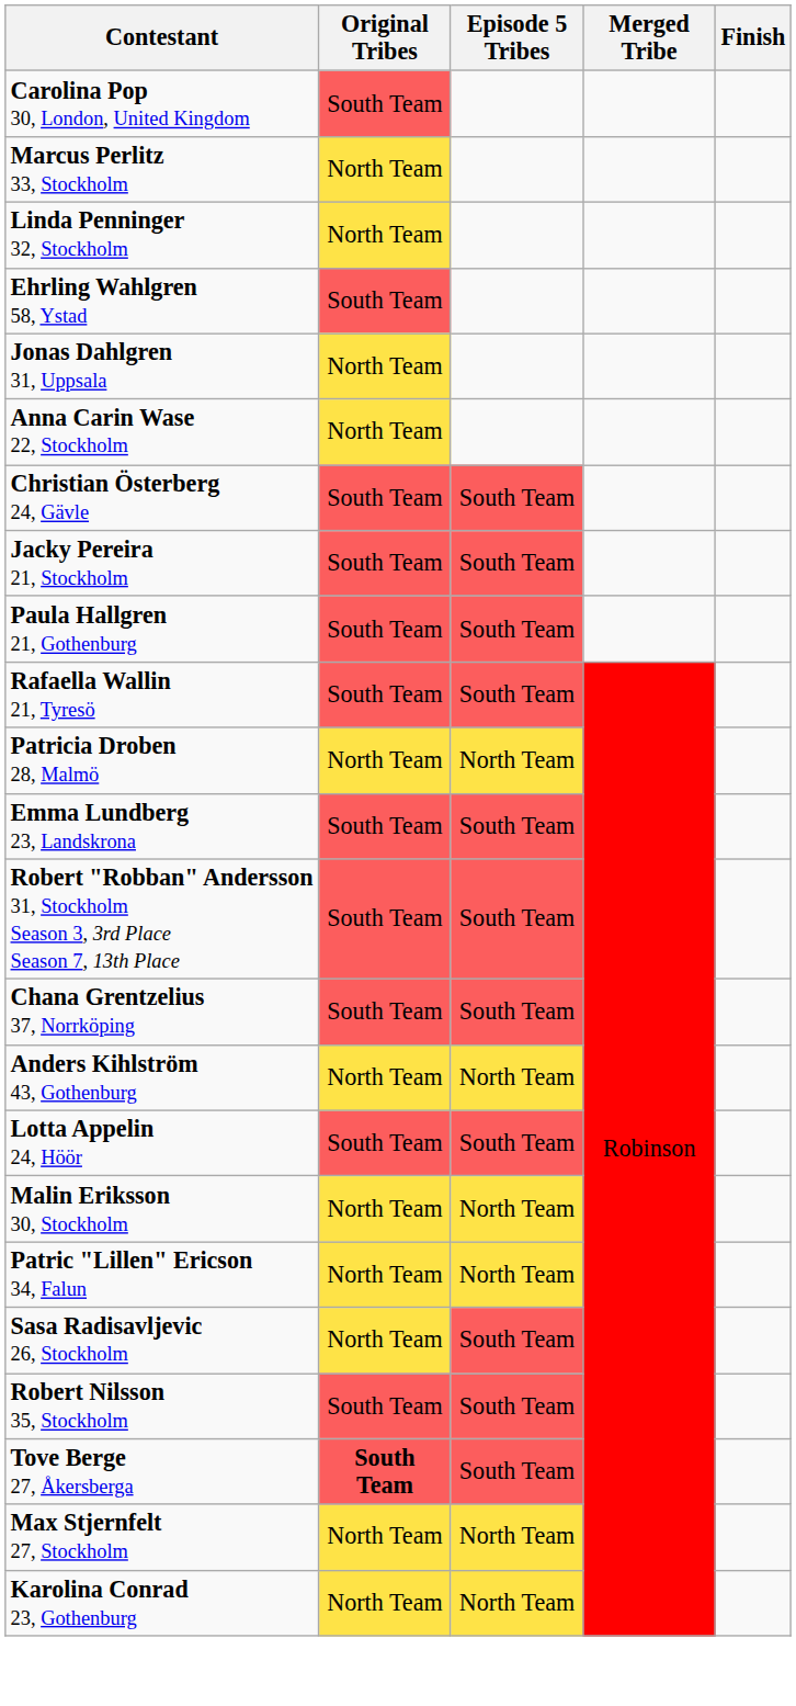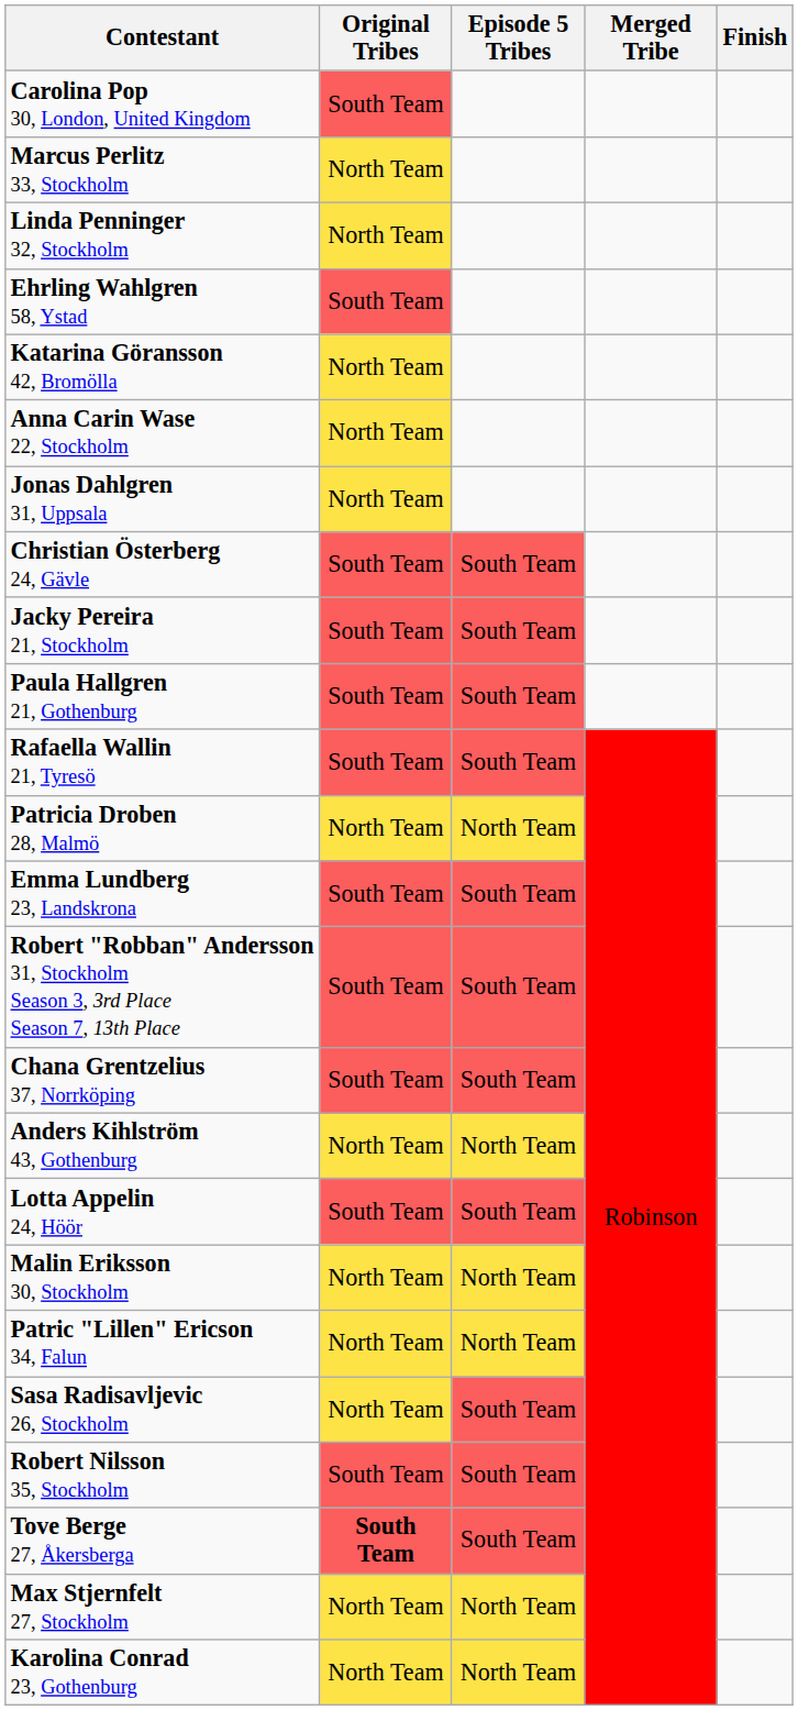 <table class="wikitable sortable" style="margin:auto; text-align:center">
 <tr>
 <th>Contestant</th>
 <th width=80>Original<br>Tribes</th>
 <th width=80>Episode 5<br>Tribes</th>
 <th width=80>Merged<br>Tribe</th>
 <th>Finish</th>
 </tr>
 <tr>
 <td align="left"><strong>Carolina Pop</strong><br><small>30, <a href='#'>London</a>, <a href='#'>United Kingdom</a></small></td>
 <td bgcolor="#FC5D5D">South Team</td>
 <td></td>
 <td></td>
 <td></td>
 </tr>
 <tr>
 <td align="left"><strong>Marcus Perlitz</strong><br><small>33, <a href='#'>Stockholm</a></small></td>
 <td bgcolor="#FEE347">North Team</td>
 <td></td>
 <td></td>
 <td></td>
 </tr>
 <tr>
 <td align="left"><strong>Linda Penninger</strong><br><small>32, <a href='#'>Stockholm</a></small></td>
 <td bgcolor="#FEE347">North Team</td>
 <td></td>
 <td></td>
 <td></td>
 </tr>
 <tr>
 <td align="left"><strong>Ehrling Wahlgren</strong><br><small>58, <a href='#'>Ystad</a></small></td>
 <td bgcolor="#FC5D5D">South Team</td>
 <td></td>
 <td></td>
 <td></td>
 </tr>
 <tr>
-<td align="left"><strong>Jonas Dahlgren</strong><br><small>31, <a href='#'>Uppsala</a></small></td>
+<td align="left"><strong>Katarina Göransson</strong><br><small>42, <a href='#'>Bromölla</a></small></td>
 <td bgcolor="#FEE347">North Team</td>
 <td></td>
 <td></td>
 <td></td>
 </tr>
 <tr>
 <td align="left"><strong>Anna Carin Wase</strong><br><small>22, <a href='#'>Stockholm</a></small></td>
+<td bgcolor="#FEE347">North Team</td>
+<td></td>
+<td></td>
+<td></td>
+</tr>
+<tr>
+<td align="left"><strong>Jonas Dahlgren</strong><br><small>31, <a href='#'>Uppsala</a></small></td>
 <td bgcolor="#FEE347">North Team</td>
 <td></td>
 <td></td>
 <td></td>
 </tr>
 <tr>
 <td align="left"><strong>Christian Österberg</strong><br><small>24, <a href='#'>Gävle</a></small></td>
 <td bgcolor="#FC5D5D">South Team</td>
 <td bgcolor="#FC5D5D">South Team</td>
 <td></td>
 <td></td>
 </tr>
 <tr>
 <td align="left"><strong>Jacky Pereira</strong><br><small>21, <a href='#'>Stockholm</a></small></td>
 <td bgcolor="#FC5D5D">South Team</td>
 <td bgcolor="#FC5D5D">South Team</td>
 <td></td>
 <td></td>
 </tr>
 <tr>
 <td align="left"><strong>Paula Hallgren</strong><br><small>21, <a href='#'>Gothenburg</a></small></td>
 <td bgcolor="#FC5D5D">South Team</td>
 <td bgcolor="#FC5D5D">South Team</td>
 <td></td>
 <td></td>
 </tr>
 <tr>
 <td align="left"><strong>Rafaella Wallin</strong><br><small>21, <a href='#'>Tyresö</a></small></td>
 <td bgcolor="#FC5D5D">South Team</td>
 <td bgcolor="#FC5D5D">South Team</td>
 <td bgcolor="red" align=center rowspan=14>Robinson</td>
 <td></td>
 </tr>
 <tr>
 <td align="left"><strong>Patricia Droben</strong><br><small>28, <a href='#'>Malmö</a></small></td>
 <td bgcolor="#FEE347">North Team</td>
 <td bgcolor="#FEE347">North Team</td>
 <td></td>
 </tr>
 <tr>
 <td align="left"><strong>Emma Lundberg</strong><br><small>23, <a href='#'>Landskrona</a></small></td>
 <td bgcolor="#FC5D5D">South Team</td>
 <td bgcolor="#FC5D5D">South Team</td>
 <td></td>
 </tr>
 <tr>
 <td align="left"><strong>Robert "Robban" Andersson</strong><br><small>31, <a href='#'>Stockholm</a><br><a href='#'>Season 3</a>, <em>3rd Place</em><br><a href='#'>Season 7</a>, <em>13th Place</em></small></td>
 <td bgcolor="#FC5D5D">South Team</td>
 <td bgcolor="#FC5D5D">South Team</td>
 <td></td>
 </tr>
 <tr>
 <td align="left"><strong>Chana Grentzelius</strong><br><small>37, <a href='#'>Norrköping</a></small></td>
 <td bgcolor="#FC5D5D" align=center>South Team</td>
 <td bgcolor="#FC5D5D" align=center>South Team</td>
 <td></td>
 </tr>
 <tr>
 <td align="left"><strong>Anders Kihlström</strong><br><small>43, <a href='#'>Gothenburg</a></small></td>
 <td bgcolor="#FEE347">North Team</td>
 <td bgcolor="#FEE347">North Team</td>
 <td></td>
 </tr>
 <tr>
 <td align="left"><strong>Lotta Appelin</strong><br><small>24, <a href='#'>Höör</a></small></td>
 <td bgcolor="#FC5D5D" align=center>South Team</td>
 <td bgcolor="#FC5D5D" align=center>South Team</td>
 <td></td>
 </tr>
 <tr>
 <td align="left"><strong>Malin Eriksson</strong><br><small>30, <a href='#'>Stockholm</a></small></td>
 <td bgcolor="#FEE347">North Team</td>
 <td bgcolor="#FEE347">North Team</td>
 <td></td>
 </tr>
 <tr>
 <td align="left"><strong>Patric "Lillen" Ericson</strong><br><small>34, <a href='#'>Falun</a></small></td>
 <td bgcolor="#FEE347">North Team</td>
 <td bgcolor="#FEE347">North Team</td>
 <td></td>
 </tr>
 <tr>
 <td align="left"><strong>Sasa Radisavljevic</strong><br><small>26, <a href='#'>Stockholm</a></small></td>
 <td bgcolor="#FEE347">North Team</td>
 <td bgcolor="#FC5D5D" align=center>South Team</td>
 <td></td>
 </tr>
 <tr>
 <td align="left"><strong>Robert Nilsson</strong><br><small>35, <a href='#'>Stockholm</a></small></td>
 <td bgcolor="#FC5D5D" align=center>South Team</td>
 <td bgcolor="#FC5D5D" align=center>South Team</td>
 <td></td>
 </tr>
 <tr>
 <td align="left"><strong>Tove Berge</strong><br><small>27, <a href='#'>Åkersberga</a></small></td>
 <td bgcolor="#FC5D5D" align=center><strong>South Team</strong></td>
 <td bgcolor="#FC5D5D" align=center>South Team</td>
 <td></td>
 </tr>
 <tr>
 <td align="left"><strong>Max Stjernfelt</strong><br><small>27, <a href='#'>Stockholm</a></small></td>
 <td bgcolor="#FEE347">North Team</td>
 <td bgcolor="#FEE347">North Team</td>
 <td></td>
 </tr>
 <tr>
 <td align="left"><strong>Karolina Conrad</strong><br><small>23, <a href='#'>Gothenburg</a></small></td>
 <td bgcolor="#FEE347">North Team</td>
 <td bgcolor="#FEE347">North Team</td>
 <td></td>
 </tr>
 </table>
